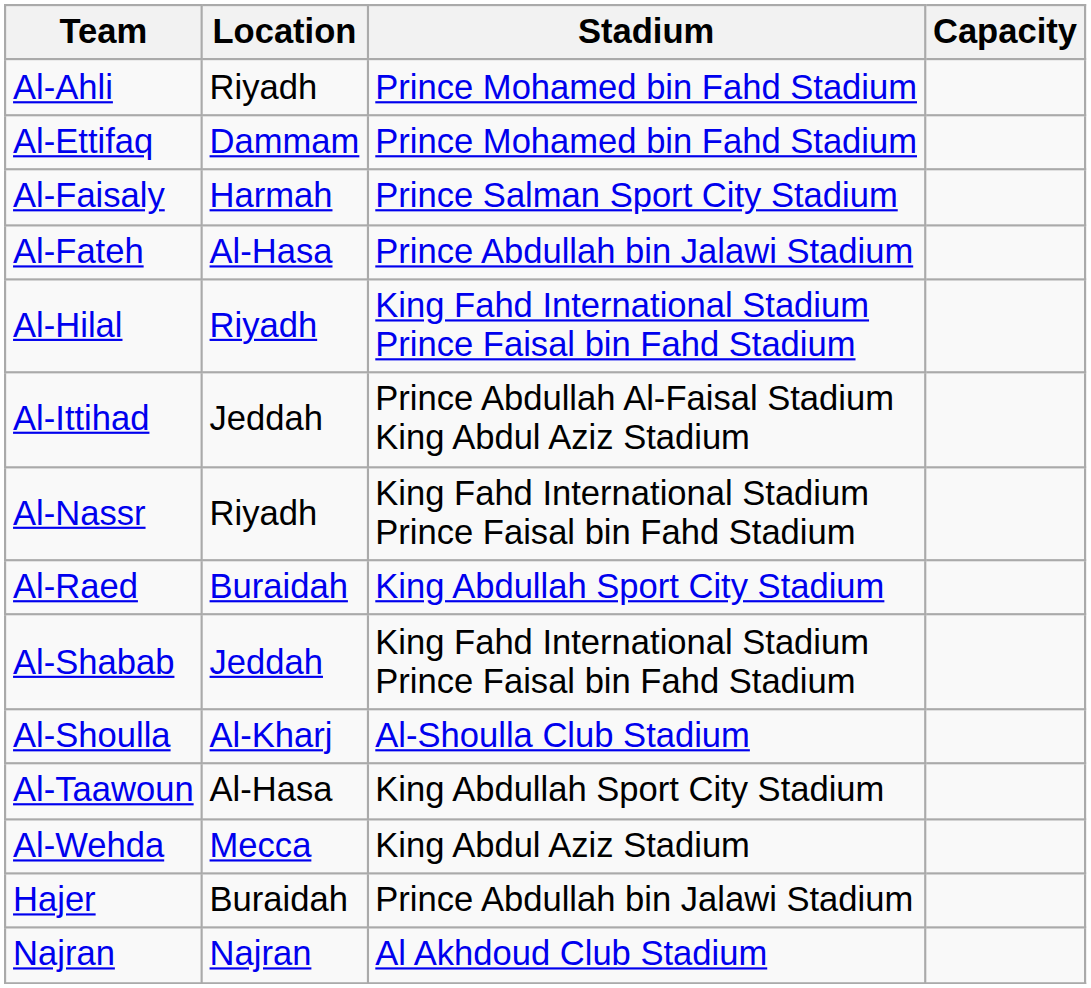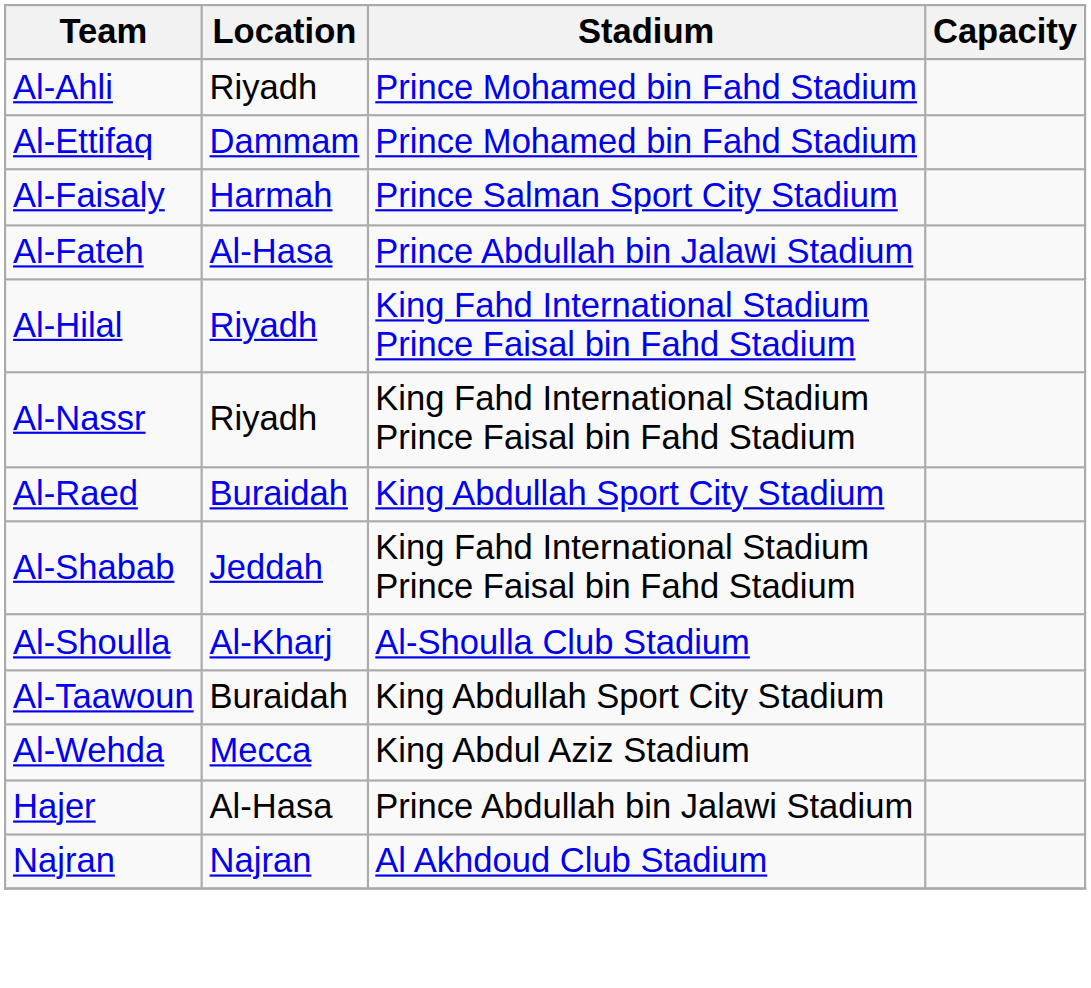 <table class="wikitable sortable">
 <tr>
 <th>Team</th>
 <th>Location</th>
 <th>Stadium</th>
 <th>Capacity</th>
 </tr>
 <tr>
 <td><a href='#'>Al-Ahli</a></td>
 <td>Riyadh</td>
 <td><a href='#'>Prince Mohamed bin Fahd Stadium</a></td>
 <td style="text-align:center"><br></td>
 </tr>
 <tr>
 <td><a href='#'>Al-Ettifaq</a></td>
 <td><a href='#'>Dammam</a></td>
 <td><a href='#'>Prince Mohamed bin Fahd Stadium</a></td>
 <td style="text-align:center"></td>
 </tr>
 <tr>
 <td><a href='#'>Al-Faisaly</a></td>
 <td><a href='#'>Harmah</a></td>
 <td><a href='#'>Prince Salman Sport City Stadium</a></td>
 <td style="text-align:center"></td>
 </tr>
 <tr>
 <td><a href='#'>Al-Fateh</a></td>
 <td><a href='#'>Al-Hasa</a></td>
 <td><a href='#'>Prince Abdullah bin Jalawi Stadium</a></td>
 <td style="text-align:center"></td>
 </tr>
 <tr>
 <td><a href='#'>Al-Hilal</a></td>
 <td><a href='#'>Riyadh</a></td>
 <td><a href='#'>King Fahd International Stadium</a><br><a href='#'>Prince Faisal bin Fahd Stadium</a></td>
 <td style="text-align:center"><br></td>
 </tr>
 <tr>
-<td><a href='#'>Al-Ittihad</a></td>
-<td>Jeddah</td>
-<td>Prince Abdullah Al-Faisal Stadium<br>King Abdul Aziz Stadium</td>
-<td style="text-align:center"><br></td>
-</tr>
-<tr>
 <td><a href='#'>Al-Nassr</a></td>
 <td>Riyadh</td>
 <td>King Fahd International Stadium<br>Prince Faisal bin Fahd Stadium</td>
 <td style="text-align:center"><br></td>
 </tr>
 <tr>
 <td><a href='#'>Al-Raed</a></td>
 <td><a href='#'>Buraidah</a></td>
 <td><a href='#'>King Abdullah Sport City Stadium</a></td>
 <td style="text-align:center"></td>
 </tr>
 <tr>
 <td><a href='#'>Al-Shabab</a></td>
 <td><a href='#'>Jeddah</a></td>
 <td>King Fahd International Stadium<br>Prince Faisal bin Fahd Stadium</td>
 <td style="text-align:center"><br></td>
 </tr>
 <tr>
 <td><a href='#'>Al-Shoulla</a></td>
 <td><a href='#'>Al-Kharj</a></td>
 <td><a href='#'>Al-Shoulla Club Stadium</a></td>
 <td style="text-align:center"></td>
 </tr>
 <tr>
 <td><a href='#'>Al-Taawoun</a></td>
-<td>Al-Hasa</td>
+<td>Buraidah</td>
 <td>King Abdullah Sport City Stadium</td>
 <td style="text-align:center"></td>
 </tr>
 <tr>
 <td><a href='#'>Al-Wehda</a></td>
 <td><a href='#'>Mecca</a></td>
 <td>King Abdul Aziz Stadium</td>
 <td style="text-align:center"></td>
 </tr>
 <tr>
 <td><a href='#'>Hajer</a></td>
-<td>Buraidah</td>
+<td>Al-Hasa</td>
 <td>Prince Abdullah bin Jalawi Stadium</td>
 <td style="text-align:center"></td>
 </tr>
 <tr>
 <td><a href='#'>Najran</a></td>
 <td><a href='#'>Najran</a></td>
 <td><a href='#'>Al Akhdoud Club Stadium</a></td>
 <td style="text-align:center"></td>
 </tr>
 <tr>
 </tr>
 </table>
